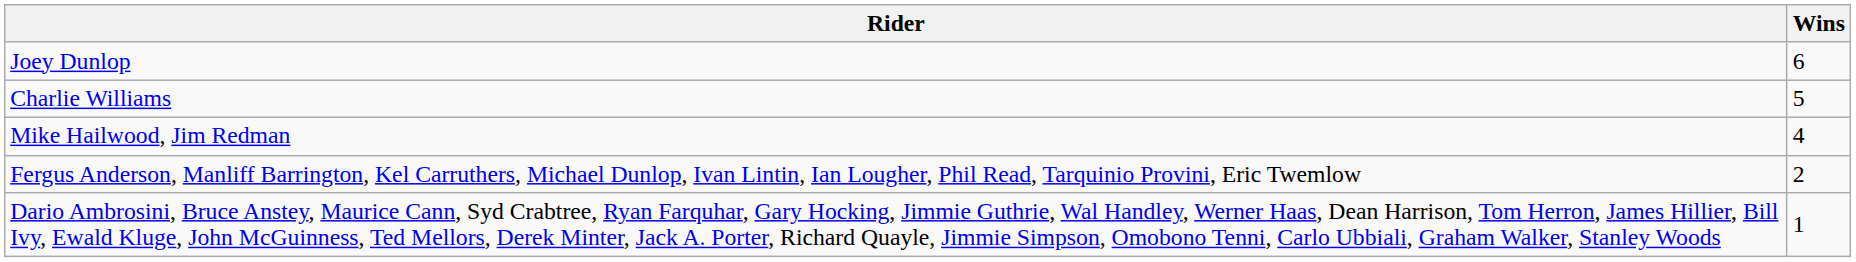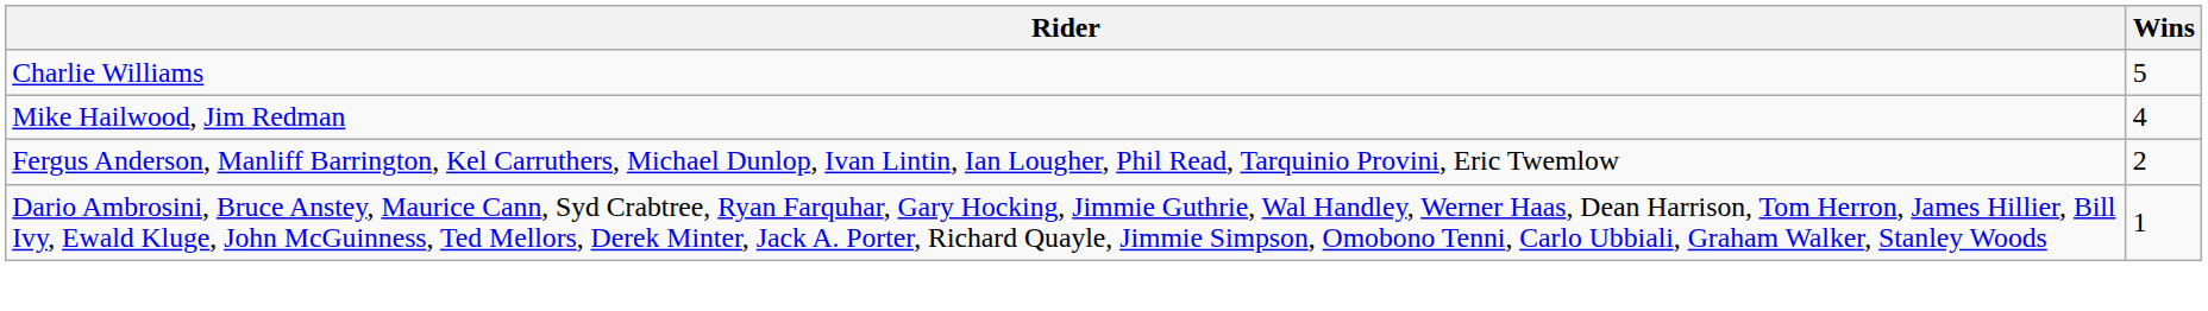 <table class="wikitable">
 <tr>
 <th>Rider</th>
 <th>Wins</th>
-</tr>
-<tr>
-<td><a href='#'>Joey Dunlop</a></td>
-<td>6</td>
 </tr>
 <tr>
 <td><a href='#'>Charlie Williams</a></td>
 <td>5</td>
 </tr>
 <tr>
 <td><a href='#'>Mike Hailwood</a>, <a href='#'>Jim Redman</a></td>
 <td>4</td>
 </tr>
 <tr>
 <td><a href='#'>Fergus Anderson</a>, <a href='#'>Manliff Barrington</a>, <a href='#'>Kel Carruthers</a>, <a href='#'>Michael Dunlop</a>, <a href='#'>Ivan Lintin</a>, <a href='#'>Ian Lougher</a>, <a href='#'>Phil Read</a>, <a href='#'>Tarquinio Provini</a>, Eric Twemlow</td>
 <td>2</td>
 </tr>
 <tr>
 <td><a href='#'>Dario Ambrosini</a>, <a href='#'>Bruce Anstey</a>, <a href='#'>Maurice Cann</a>, Syd Crabtree, <a href='#'>Ryan Farquhar</a>, <a href='#'>Gary Hocking</a>, <a href='#'>Jimmie Guthrie</a>, <a href='#'>Wal Handley</a>, <a href='#'>Werner Haas</a>, Dean Harrison, <a href='#'>Tom Herron</a>, <a href='#'>James Hillier</a>, <a href='#'>Bill Ivy</a>, <a href='#'>Ewald Kluge</a>, <a href='#'>John McGuinness</a>, <a href='#'>Ted Mellors</a>, <a href='#'>Derek Minter</a>, <a href='#'>Jack A. Porter</a>, Richard Quayle, <a href='#'>Jimmie Simpson</a>, <a href='#'>Omobono Tenni</a>, <a href='#'>Carlo Ubbiali</a>, <a href='#'>Graham Walker</a>, <a href='#'>Stanley Woods</a></td>
 <td>1</td>
 </tr>
 </table>
